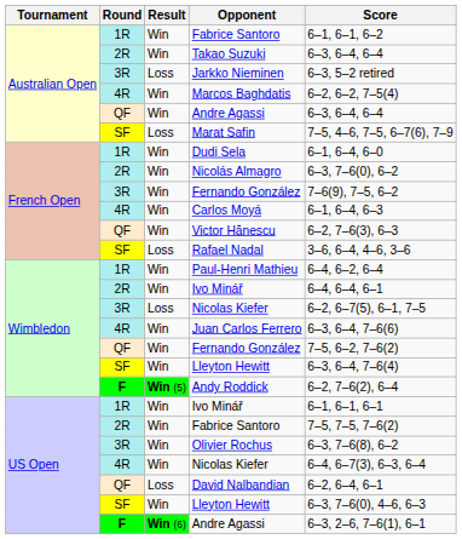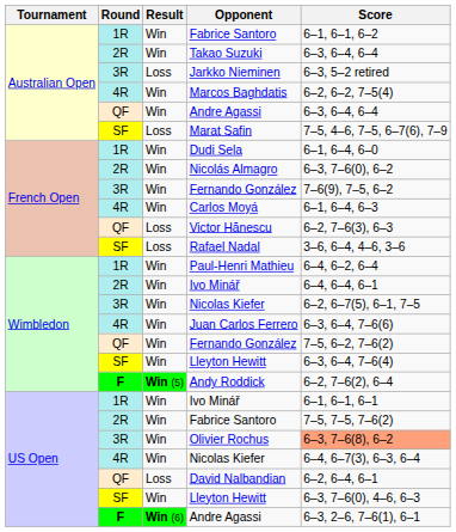 <table class="wikitable" style="font-size:90%">
 <tr style="background:#efefef;">
 <th>Tournament</th>
 <th>Round</th>
 <th>Result</th>
 <th>Opponent</th>
 <th>Score</th>
 </tr>
 <tr>
 <td rowspan="6" style="background:#ffc;"><a href='#'>Australian Open</a></td>
 <td style="text-align:center; background:#afeeee;">1R</td>
 <td>Win</td>
 <td> <a href='#'>Fabrice Santoro</a></td>
 <td>6–1, 6–1, 6–2</td>
 </tr>
 <tr>
 <td style="text-align:center; background:#afeeee;">2R</td>
 <td>Win</td>
 <td> <a href='#'>Takao Suzuki</a></td>
 <td>6–3, 6–4, 6–4</td>
 </tr>
 <tr>
 <td style="text-align:center; background:#afeeee;">3R</td>
 <td>Loss</td>
 <td> <a href='#'>Jarkko Nieminen</a></td>
 <td>6–3, 5–2 retired</td>
 </tr>
 <tr>
 <td style="text-align:center; background:#afeeee;">4R</td>
 <td>Win</td>
 <td> <a href='#'>Marcos Baghdatis</a></td>
 <td>6–2, 6–2, 7–5(4)</td>
 </tr>
 <tr>
 <td style="text-align:center; background:#ffebcd;">QF</td>
 <td>Win</td>
 <td> <a href='#'>Andre Agassi</a></td>
 <td>6–3, 6–4, 6–4</td>
 </tr>
 <tr>
 <td style="text-align:center; background:yellow;">SF</td>
 <td>Loss</td>
 <td> <a href='#'>Marat Safin</a></td>
 <td>7–5, 4–6, 7–5, 6–7(6), 7–9</td>
 </tr>
 <tr>
 <td rowspan="6" style="background:#ebc2af;"><a href='#'>French Open</a></td>
 <td style="text-align:center; background:#afeeee;">1R</td>
 <td>Win</td>
 <td> <a href='#'>Dudi Sela</a></td>
 <td>6–1, 6–4, 6–0</td>
 </tr>
 <tr>
 <td style="text-align:center; background:#afeeee;">2R</td>
 <td>Win</td>
 <td> <a href='#'>Nicolás Almagro</a></td>
 <td>6–3, 7–6(0), 6–2</td>
 </tr>
 <tr>
 <td style="text-align:center; background:#afeeee;">3R</td>
 <td>Win</td>
 <td> <a href='#'>Fernando González</a></td>
 <td>7–6(9), 7–5, 6–2</td>
 </tr>
 <tr>
 <td style="text-align:center; background:#afeeee;">4R</td>
 <td>Win</td>
 <td> <a href='#'>Carlos Moyá</a></td>
 <td>6–1, 6–4, 6–3</td>
 </tr>
 <tr>
 <td style="text-align:center; background:#ffebcd;">QF</td>
-<td>Win</td>
+<td>Loss</td>
 <td> <a href='#'>Victor Hănescu</a></td>
 <td>6–2, 7–6(3), 6–3</td>
 </tr>
 <tr>
 <td style="text-align:center; background:yellow;">SF</td>
 <td>Loss</td>
 <td> <a href='#'>Rafael Nadal</a></td>
 <td>3–6, 6–4, 4–6, 3–6</td>
 </tr>
 <tr>
 <td rowspan="7" style="background:#cfc;"><a href='#'>Wimbledon</a></td>
 <td style="text-align:center; background:#afeeee;">1R</td>
 <td>Win</td>
 <td> <a href='#'>Paul-Henri Mathieu</a></td>
 <td>6–4, 6–2, 6–4</td>
 </tr>
 <tr>
 <td style="text-align:center; background:#afeeee;">2R</td>
 <td>Win</td>
 <td> <a href='#'>Ivo Minář</a></td>
 <td>6–4, 6–4, 6–1</td>
 </tr>
 <tr>
 <td style="text-align:center; background:#afeeee;">3R</td>
-<td>Loss</td>
+<td>Win</td>
 <td> <a href='#'>Nicolas Kiefer</a></td>
 <td>6–2, 6–7(5), 6–1, 7–5</td>
 </tr>
 <tr>
 <td style="text-align:center; background:#afeeee;">4R</td>
 <td>Win</td>
 <td> <a href='#'>Juan Carlos Ferrero</a></td>
 <td>6–3, 6–4, 7–6(6)</td>
 </tr>
 <tr>
 <td style="text-align:center; background:#ffebcd;">QF</td>
 <td>Win</td>
 <td> <a href='#'>Fernando González</a></td>
 <td>7–5, 6–2, 7–6(2)</td>
 </tr>
 <tr>
 <td style="text-align:center; background:yellow;">SF</td>
 <td>Win</td>
 <td> <a href='#'>Lleyton Hewitt</a></td>
 <td>6–3, 6–4, 7–6(4)</td>
 </tr>
 <tr>
 <td style="text-align:center; background:#0f0;"><strong>F</strong></td>
 <td style="background:#0f0;"><strong>Win</strong> <small>(5)</small></td>
 <td> <a href='#'>Andy Roddick</a></td>
 <td>6–2, 7–6(2), 6–4</td>
 </tr>
 <tr>
 <td rowspan="7" style="background:#ccf;"><a href='#'>US Open</a></td>
 <td style="text-align:center; background:#afeeee;">1R</td>
 <td>Win</td>
 <td> Ivo Minář</td>
 <td>6–1, 6–1, 6–1</td>
 </tr>
 <tr>
 <td style="text-align:center; background:#afeeee;">2R</td>
 <td>Win</td>
 <td> Fabrice Santoro</td>
 <td>7–5, 7–5, 7–6(2)</td>
 </tr>
 <tr>
 <td style="text-align:center; background:#afeeee;">3R</td>
 <td>Win</td>
 <td> <a href='#'>Olivier Rochus</a></td>
-<td>6–3, 7–6(8), 6–2</td>
+<td style="background: lightsalmon;">6–3, 7–6(8), 6–2</td>
 </tr>
 <tr>
 <td style="text-align:center; background:#afeeee;">4R</td>
 <td>Win</td>
 <td> Nicolas Kiefer</td>
 <td>6–4, 6–7(3), 6–3, 6–4</td>
 </tr>
 <tr>
 <td style="text-align:center; background:#ffebcd;">QF</td>
 <td>Loss</td>
 <td> <a href='#'>David Nalbandian</a></td>
 <td>6–2, 6–4, 6–1</td>
 </tr>
 <tr>
 <td style="text-align:center; background:yellow;">SF</td>
 <td>Win</td>
 <td> <a href='#'>Lleyton Hewitt</a></td>
 <td>6–3, 7–6(0), 4–6, 6–3</td>
 </tr>
 <tr>
 <td style="text-align:center; background:#0f0;"><strong>F</strong></td>
 <td style="background:#0f0;"><strong>Win</strong> <small>(6)</small></td>
 <td> Andre Agassi</td>
 <td>6–3, 2–6, 7–6(1), 6–1</td>
 </tr>
 </table>
